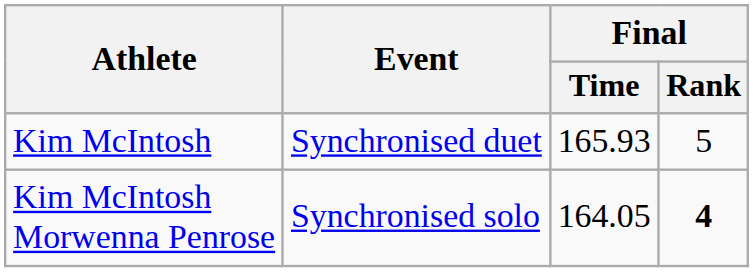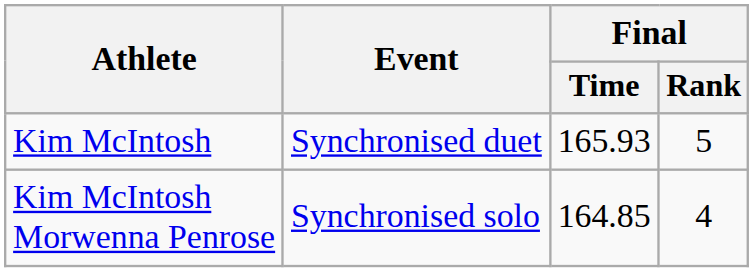 <table class=wikitable style=font-size:90%>
 <tr>
 <th rowspan=2>Athlete</th>
 <th rowspan=2>Event</th>
 <th colspan=2>Final</th>
 </tr>
 <tr style=font-size:95%>
 <th>Time</th>
 <th>Rank</th>
 </tr>
 <tr align=center>
 <td align=left><a href='#'>Kim McIntosh</a></td>
 <td align=left><a href='#'>Synchronised duet</a></td>
 <td>165.93</td>
 <td>5</td>
 </tr>
 <tr align=center>
 <td align=left><a href='#'>Kim McIntosh</a><br><a href='#'>Morwenna Penrose</a></td>
 <td align=left><a href='#'>Synchronised solo</a></td>
-<td>164.05</td>
-<td><strong>4</strong></td>
+<td>164.85</td>
+<td>4</td>
 </tr>
 </table>
